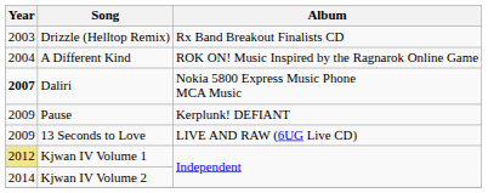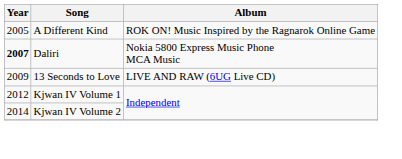 <table class="wikitable">
 <tr>
 <th>Year</th>
 <th>Song</th>
 <th>Album</th>
 </tr>
 <tr>
-<td>2003</td>
-<td>Drizzle (Helltop Remix)</td>
-<td>Rx Band Breakout Finalists CD</td>
-</tr>
-<tr>
-<td>2004</td>
+<td>2005</td>
 <td>A Different Kind</td>
 <td>ROK ON! Music Inspired by the Ragnarok Online Game</td>
 </tr>
 <tr>
 <td><strong>2007</strong></td>
 <td>Daliri</td>
 <td>Nokia 5800 Express Music Phone<br>MCA Music</td>
 </tr>
 <tr>
 <td>2009</td>
-<td>Pause</td>
-<td>Kerplunk! DEFIANT</td>
-</tr>
-<tr>
-<td>2009</td>
 <td>13 Seconds to Love</td>
 <td>LIVE AND RAW (<a href='#'>6UG</a> Live CD)</td>
 </tr>
 <tr>
-<td style="background: khaki;">2012</td>
+<td>2012</td>
 <td>Kjwan IV Volume 1</td>
 <td rowspan="2"><a href='#'>Independent</a></td>
 </tr>
 <tr>
 <td>2014</td>
 <td>Kjwan IV Volume 2</td>
 </tr>
 <tr>
 </tr>
 </table>
